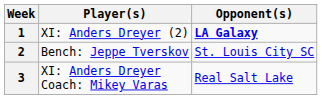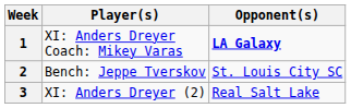 <table class="wikitable plainrowheaders">
 <tr>
 <th scope=col>Week</th>
 <th scope=col>Player(s)</th>
 <th scope=col>Opponent(s)</th>
 </tr>
 <tr>
 <th align="center">1</th>
-<td>XI: <a href='#'>Anders Dreyer</a> (2)</td>
+<td>XI: <a href='#'>Anders Dreyer</a><br>Coach: <a href='#'>Mikey Varas</a></td>
 <td><strong><a href='#'>LA Galaxy</a></strong></td>
 </tr>
 <tr>
 <th align="center">2</th>
 <td>Bench: <a href='#'>Jeppe Tverskov</a></td>
 <td><a href='#'>St. Louis City SC</a></td>
 </tr>
 <tr>
 <th align="center">3</th>
-<td>XI: <a href='#'>Anders Dreyer</a><br>Coach: <a href='#'>Mikey Varas</a></td>
+<td>XI: <a href='#'>Anders Dreyer</a> (2)</td>
 <td><a href='#'>Real Salt Lake</a></td>
 </tr>
 </table>
